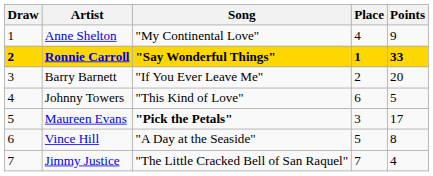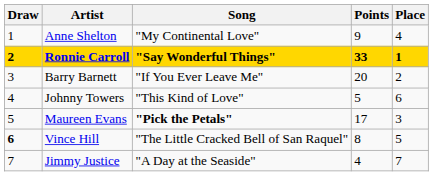 <table class="wikitable sortable">
 <tr>
 <th>Draw</th>
 <th>Artist</th>
 <th>Song</th>
+<th>Points</th>
 <th>Place</th>
-<th>Points</th>
 </tr>
 <tr>
 <td>1</td>
 <td><a href='#'>Anne Shelton</a></td>
 <td>"My Continental Love"</td>
+<td>9</td>
 <td>4</td>
-<td>9</td>
 </tr>
 <tr style="background:gold; font-weight:bold;">
 <td>2</td>
 <td><a href='#'>Ronnie Carroll</a></td>
 <td>"Say Wonderful Things"</td>
+<td>33</td>
 <td>1</td>
-<td>33</td>
 </tr>
 <tr>
 <td>3</td>
 <td>Barry Barnett</td>
 <td>"If You Ever Leave Me"</td>
+<td>20</td>
 <td>2</td>
-<td>20</td>
 </tr>
 <tr>
 <td>4</td>
 <td>Johnny Towers</td>
 <td>"This Kind of Love"</td>
+<td>5</td>
 <td>6</td>
-<td>5</td>
 </tr>
 <tr>
 <td>5</td>
 <td><a href='#'>Maureen Evans</a></td>
 <td><strong>"Pick the Petals"</strong></td>
+<td>17</td>
 <td>3</td>
-<td>17</td>
 </tr>
 <tr>
-<td>6</td>
+<td><strong>6</strong></td>
 <td><a href='#'>Vince Hill</a></td>
-<td>"A Day at the Seaside"</td>
+<td>"The Little Cracked Bell of San Raquel"</td>
+<td>8</td>
 <td>5</td>
-<td>8</td>
 </tr>
 <tr>
 <td>7</td>
 <td><a href='#'>Jimmy Justice</a></td>
-<td>"The Little Cracked Bell of San Raquel"</td>
+<td>"A Day at the Seaside"</td>
+<td>4</td>
 <td>7</td>
-<td>4</td>
 </tr>
 </table>
